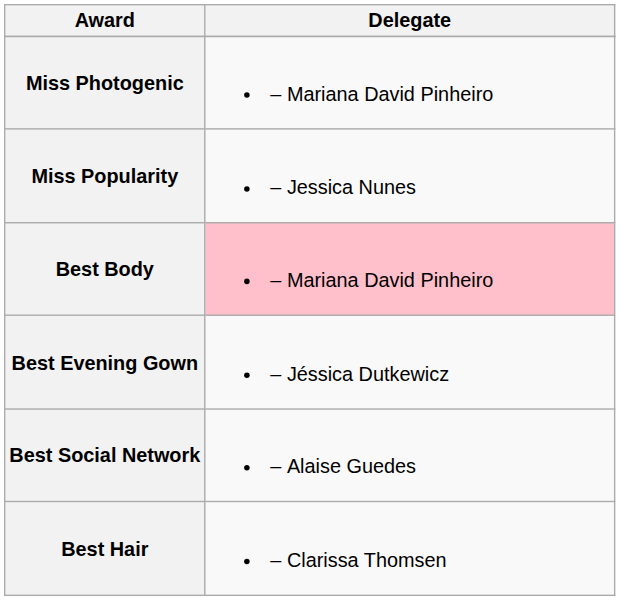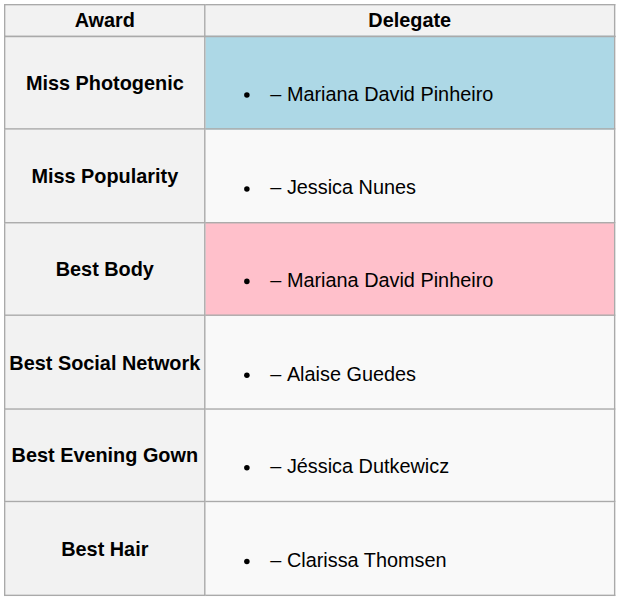 <table class="wikitable" style="font-size: 90%";>
 <tr>
 <th>Award</th>
 <th width=290>Delegate</th>
 </tr>
 <tr>
 </tr>
 <tr>
 <th>Miss Photogenic</th>
-<td><br><ul><li><strong></strong> – Mariana David Pinheiro</li></ul></td>
+<td style="background: lightblue;"><br><ul><li><strong></strong> – Mariana David Pinheiro</li></ul></td>
 </tr>
 <tr>
 <th>Miss Popularity</th>
 <td><br><ul><li><strong></strong> – Jessica Nunes</li></ul></td>
 </tr>
 <tr>
 <th>Best Body</th>
 <td style="background: pink;"><br><ul><li><strong></strong> – Mariana David Pinheiro</li></ul></td>
 </tr>
 <tr>
+<th>Best Social Network</th>
+<td><br><ul><li><strong></strong> – Alaise Guedes</li></ul></td>
+</tr>
+<tr>
 <th>Best Evening Gown</th>
 <td><br><ul><li><strong></strong> – Jéssica Dutkewicz</li></ul></td>
-</tr>
-<tr>
-<th>Best Social Network</th>
-<td><br><ul><li><strong></strong> – Alaise Guedes</li></ul></td>
 </tr>
 <tr>
 <th>Best Hair</th>
 <td><br><ul><li><strong></strong> – Clarissa Thomsen</li></ul></td>
 </tr>
 </table>
